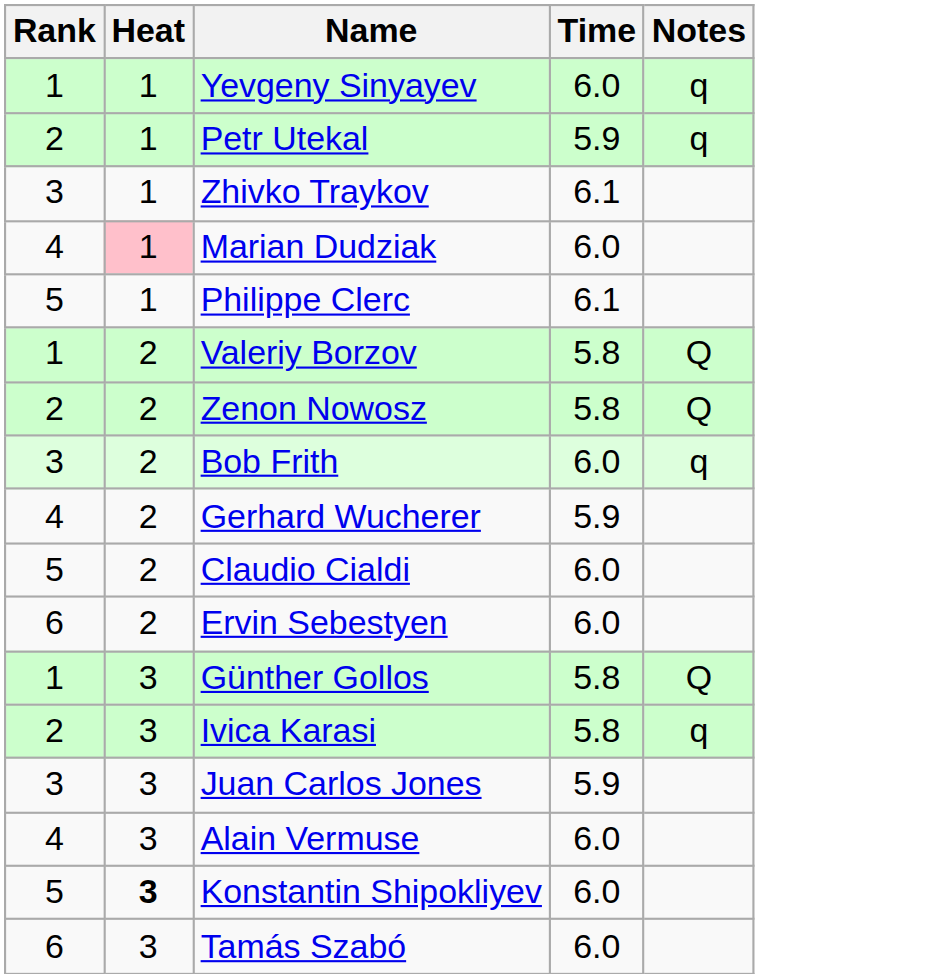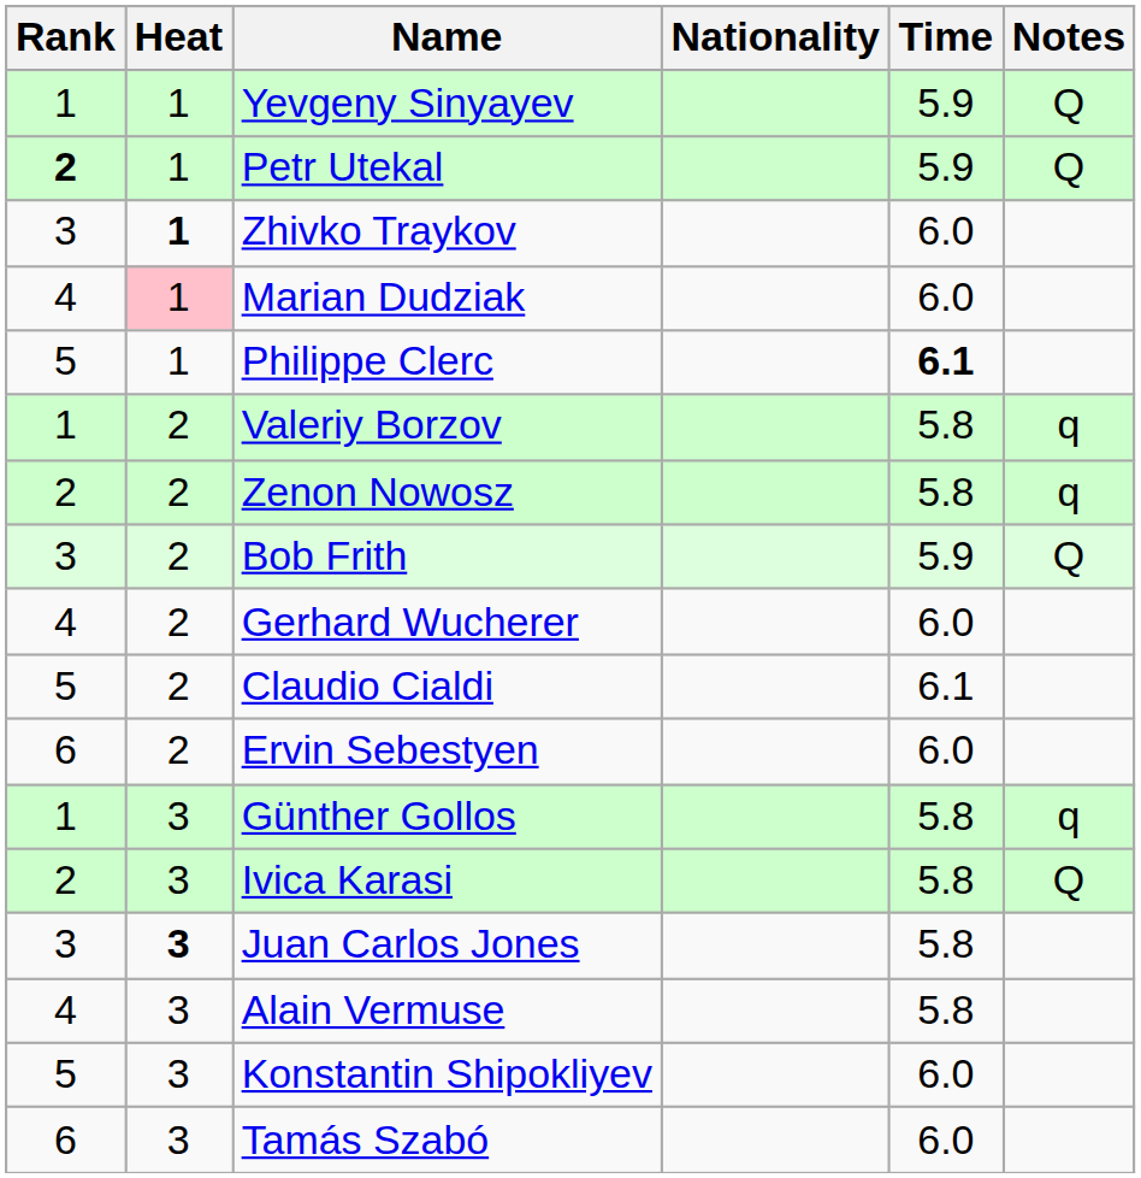 <table class="wikitable sortable" style="text-align:center">
 <tr>
 <th>Rank</th>
 <th>Heat</th>
 <th>Name</th>
+<th>Nationality</th>
 <th>Time</th>
 <th>Notes</th>
 </tr>
 <tr bgcolor=ccffcc>
 <td>1</td>
 <td>1</td>
 <td align="left"><a href='#'>Yevgeny Sinyayev</a></td>
-<td>6.0</td>
-<td>q</td>
+<td align=left></td>
+<td>5.9</td>
+<td>Q</td>
 </tr>
 <tr bgcolor=ccffcc>
-<td>2</td>
+<td><strong>2</strong></td>
 <td>1</td>
 <td align="left"><a href='#'>Petr Utekal</a></td>
+<td align=left></td>
 <td>5.9</td>
-<td>q</td>
+<td>Q</td>
 </tr>
 <tr>
 <td>3</td>
-<td>1</td>
+<td><strong>1</strong></td>
 <td align="left"><a href='#'>Zhivko Traykov</a></td>
-<td>6.1</td>
+<td align=left></td>
+<td>6.0</td>
 <td></td>
 </tr>
 <tr>
 <td>4</td>
 <td style="background: pink;">1</td>
 <td align="left"><a href='#'>Marian Dudziak</a></td>
+<td align=left></td>
 <td>6.0</td>
 <td></td>
 </tr>
 <tr>
 <td>5</td>
 <td>1</td>
 <td align="left"><a href='#'>Philippe Clerc</a></td>
-<td>6.1</td>
+<td align=left></td>
+<td><strong>6.1</strong></td>
 <td></td>
 </tr>
 <tr bgcolor=ccffcc>
 <td>1</td>
 <td>2</td>
 <td align="left"><a href='#'>Valeriy Borzov</a></td>
+<td align=left></td>
 <td>5.8</td>
-<td>Q</td>
+<td>q</td>
 </tr>
 <tr bgcolor=ccffcc>
 <td>2</td>
 <td>2</td>
 <td align="left"><a href='#'>Zenon Nowosz</a></td>
+<td align=left></td>
 <td>5.8</td>
-<td>Q</td>
+<td>q</td>
 </tr>
 <tr bgcolor=ddffdd>
 <td>3</td>
 <td>2</td>
 <td align="left"><a href='#'>Bob Frith</a></td>
-<td>6.0</td>
-<td>q</td>
+<td align=left></td>
+<td>5.9</td>
+<td>Q</td>
 </tr>
 <tr>
 <td>4</td>
 <td>2</td>
 <td align="left"><a href='#'>Gerhard Wucherer</a></td>
-<td>5.9</td>
+<td align=left></td>
+<td>6.0</td>
 <td></td>
 </tr>
 <tr>
 <td>5</td>
 <td>2</td>
 <td align="left"><a href='#'>Claudio Cialdi</a></td>
-<td>6.0</td>
+<td align=left></td>
+<td>6.1</td>
 <td></td>
 </tr>
 <tr>
 <td>6</td>
 <td>2</td>
 <td align="left"><a href='#'>Ervin Sebestyen</a></td>
+<td align=left></td>
 <td>6.0</td>
 <td></td>
 </tr>
 <tr bgcolor=ccffcc>
 <td>1</td>
 <td>3</td>
 <td align="left"><a href='#'>Günther Gollos</a></td>
+<td align=left></td>
 <td>5.8</td>
-<td>Q</td>
+<td>q</td>
 </tr>
 <tr bgcolor=ccffcc>
 <td>2</td>
 <td>3</td>
 <td align="left"><a href='#'>Ivica Karasi</a></td>
+<td align=left></td>
 <td>5.8</td>
-<td>q</td>
+<td>Q</td>
 </tr>
 <tr>
 <td>3</td>
-<td>3</td>
+<td><strong>3</strong></td>
 <td align="left"><a href='#'>Juan Carlos Jones</a></td>
-<td>5.9</td>
+<td align=left></td>
+<td>5.8</td>
 <td></td>
 </tr>
 <tr>
 <td>4</td>
 <td>3</td>
 <td align="left"><a href='#'>Alain Vermuse</a></td>
-<td>6.0</td>
+<td align=left></td>
+<td>5.8</td>
 <td></td>
 </tr>
 <tr>
 <td>5</td>
-<td><strong>3</strong></td>
+<td>3</td>
 <td align="left"><a href='#'>Konstantin Shipokliyev</a></td>
+<td align=left></td>
 <td>6.0</td>
 <td></td>
 </tr>
 <tr>
 <td>6</td>
 <td>3</td>
 <td align="left"><a href='#'>Tamás Szabó</a></td>
+<td align=left></td>
 <td>6.0</td>
 <td></td>
 </tr>
 </table>
